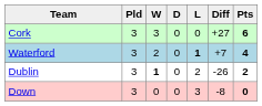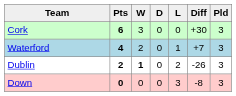 <table style=border-collapse:collapse border=1 cellspacing=0 cellpadding=5>
 <tr align=center bgcolor=#efefef>
 <th width=165>Team</th>
-<th width=20>Pld</th>
+<th width=20>Pts</th>
 <th width=20>W</th>
 <th width=20>D</th>
 <th width=20>L</th>
 <th width=20>Diff</th>
-<th width=20>Pts</th>
+<th width=20>Pld</th>
 </tr>
 <tr align=center style="background:#cfc;">
 <td style="text-align:left;"> <a href='#'>Cork</a></td>
-<td>3</td>
+<td><strong>6</strong></td>
 <td>3</td>
 <td>0</td>
 <td>0</td>
-<td>+27</td>
-<td><strong>6</strong></td>
+<td>+30</td>
+<td>3</td>
 </tr>
 <tr align=center style="background:#ADD8E6;">
 <td style="text-align:left;"> <a href='#'>Waterford</a></td>
-<td>3</td>
+<td><strong>4</strong></td>
 <td>2</td>
 <td>0</td>
-<td><strong>1</strong></td>
+<td>1</td>
 <td>+7</td>
-<td><strong>4</strong></td>
+<td>3</td>
 </tr>
 <tr align=center>
 <td style="text-align:left;"> <a href='#'>Dublin</a></td>
-<td>3</td>
+<td><strong>2</strong></td>
 <td><strong>1</strong></td>
 <td>0</td>
 <td>2</td>
 <td>-26</td>
-<td><strong>2</strong></td>
+<td>3</td>
 </tr>
 <tr align=center style="background:#fcc;">
 <td style="text-align:left;"> <a href='#'>Down</a></td>
-<td>3</td>
+<td><strong>0</strong></td>
 <td>0</td>
 <td>0</td>
 <td>3</td>
 <td>-8</td>
-<td><strong>0</strong></td>
+<td>3</td>
 </tr>
 </table>
